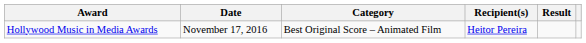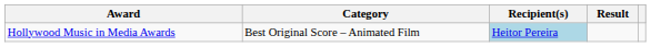 <table class="wikitable sortable" style="width:99%;">
 <tr style="background:#ccc; vertical-align:bottom;">
 <th>Award</th>
-<th>Date</th>
 <th>Category</th>
 <th>Recipient(s)</th>
 <th>Result</th>
 <th class="unsortable"></th>
 </tr>
 <tr>
 <td><a href='#'>Hollywood Music in Media Awards</a></td>
-<td>November 17, 2016</td>
 <td>Best Original Score – Animated Film</td>
-<td><a href='#'>Heitor Pereira</a></td>
+<td style="background: lightblue;"><a href='#'>Heitor Pereira</a></td>
 <td></td>
 <td align="center"></td>
 </tr>
 </table>
